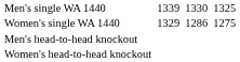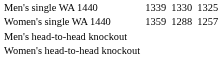 <table>
 <tr>
 <td>Men's single WA 1440</td>
 <td></td>
 <td>1339</td>
 <td></td>
 <td>1330</td>
 <td></td>
 <td>1325</td>
 </tr>
 <tr>
 <td>Women's single WA 1440</td>
 <td></td>
-<td>1329</td>
+<td>1359</td>
 <td></td>
-<td>1286</td>
+<td>1288</td>
 <td></td>
-<td>1275</td>
+<td>1257</td>
 </tr>
 <tr>
 <td>Men's head-to-head knockout</td>
 <td colspan=2></td>
 <td colspan=2></td>
 <td colspan=2></td>
 </tr>
 <tr>
 <td>Women's head-to-head knockout</td>
 <td colspan=2></td>
 <td colspan=2></td>
 <td colspan=2></td>
 </tr>
 </table>
